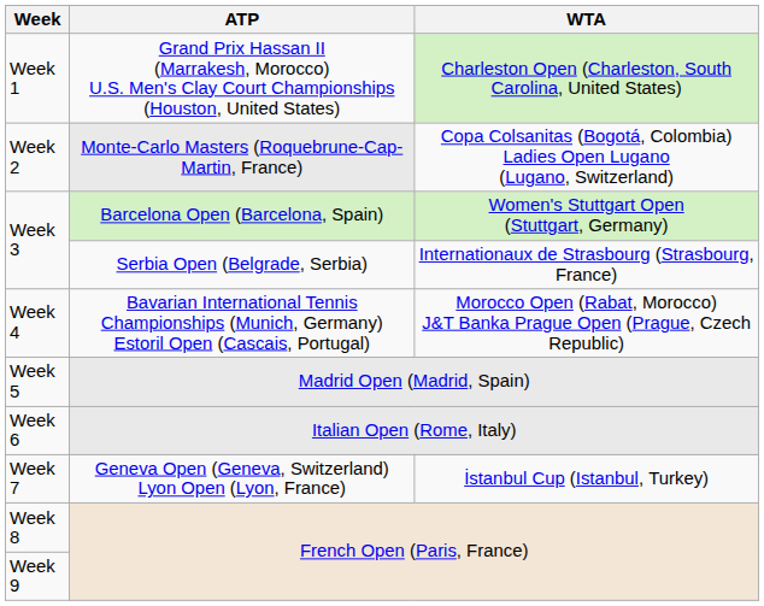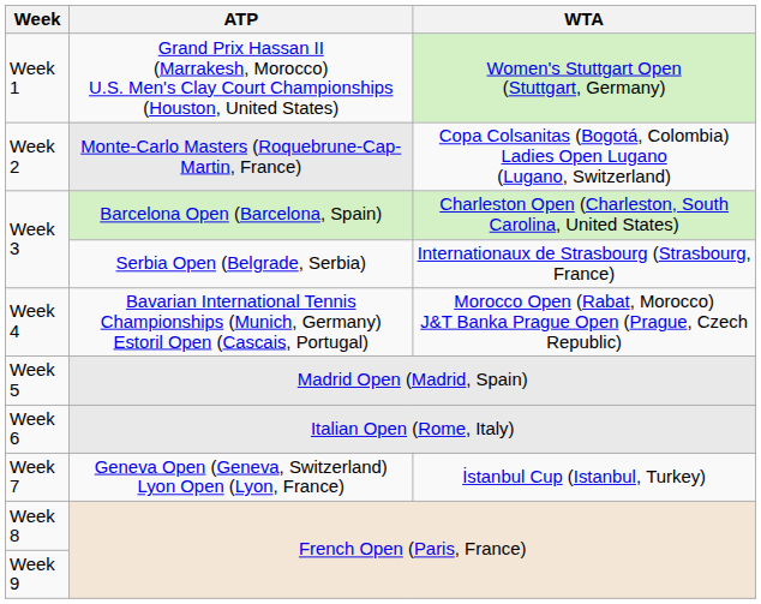 <table class="wikitable">
 <tr valign= bottom>
 <th style="width:50px;">Week</th>
 <th style="width:300px;">ATP</th>
 <th style="width:300px;">WTA</th>
 </tr>
 <tr>
 <td>Week 1</td>
 <td style="text-align:center;"><a href='#'>Grand Prix Hassan II</a> (<a href='#'>Marrakesh</a>, Morocco)<br><a href='#'>U.S. Men's Clay Court Championships</a> (<a href='#'>Houston</a>, United States)</td>
-<td bgcolor=#D4F1C5 style="text-align:center;"><a href='#'>Charleston Open</a> (<a href='#'>Charleston,&nbsp;South Carolina</a>, United States)</td>
+<td bgcolor=#D4F1C5 style="text-align: center;"><a href='#'>Women's Stuttgart Open</a> (<a href='#'>Stuttgart</a>, Germany)</td>
 </tr>
 <tr>
 <td>Week 2</td>
 <td bgcolor=#E9E9E9 style="text-align:center;"><a href='#'>Monte-Carlo Masters</a> (<a href='#'>Roquebrune-Cap-Martin</a>, France)</td>
 <td style="text-align:center;"><a href='#'>Copa Colsanitas</a> (<a href='#'>Bogotá</a>, Colombia)<br><a href='#'>Ladies Open Lugano</a> (<a href='#'>Lugano</a>, Switzerland)</td>
 </tr>
 <tr>
 <td rowspan="2">Week 3</td>
 <td bgcolor=#D4F1C5 style="text-align:center;"><a href='#'>Barcelona Open</a> (<a href='#'>Barcelona</a>, Spain)</td>
-<td bgcolor=#D4F1C5 style="text-align: center;"><a href='#'>Women's Stuttgart Open</a> (<a href='#'>Stuttgart</a>, Germany)</td>
+<td bgcolor=#D4F1C5 style="text-align:center;"><a href='#'>Charleston Open</a> (<a href='#'>Charleston,&nbsp;South Carolina</a>, United States)</td>
 </tr>
 <tr>
 <td style="text-align:center;"><a href='#'>Serbia Open</a> (<a href='#'>Belgrade</a>, Serbia)</td>
 <td style="text-align:center;"><a href='#'>Internationaux de Strasbourg</a> (<a href='#'>Strasbourg</a>, France)</td>
 </tr>
 <tr>
 <td>Week 4</td>
 <td style="text-align:center;"><a href='#'>Bavarian International Tennis Championships</a> (<a href='#'>Munich</a>, Germany)<br><a href='#'>Estoril Open</a> (<a href='#'>Cascais</a>, Portugal)</td>
 <td style="text-align:center;"><a href='#'>Morocco Open</a> (<a href='#'>Rabat</a>, Morocco)<br><a href='#'>J&T Banka Prague Open</a> (<a href='#'>Prague</a>, Czech Republic)</td>
 </tr>
 <tr>
 <td>Week 5</td>
 <td bgcolor=#E9E9E9 colspan="2" style="text-align:center;"><a href='#'>Madrid Open</a> (<a href='#'>Madrid</a>, Spain)</td>
 </tr>
 <tr>
 <td>Week 6</td>
 <td bgcolor=#E9E9E9 colspan="2" style="text-align:center;"><a href='#'>Italian Open</a> (<a href='#'>Rome</a>, Italy)</td>
 </tr>
 <tr>
 <td>Week 7</td>
 <td style="text-align:center;"><a href='#'>Geneva Open</a> (<a href='#'>Geneva</a>, Switzerland)<br><a href='#'>Lyon Open</a> (<a href='#'>Lyon</a>, France)</td>
 <td style="text-align:center;"><a href='#'>İstanbul Cup</a> (<a href='#'>Istanbul</a>, Turkey)</td>
 </tr>
 <tr>
 <td>Week 8</td>
 <td bgcolor=#F3E6D7 rowspan=2 colspan="2" style="text-align:center;"><a href='#'>French Open</a> (<a href='#'>Paris</a>, France)</td>
 </tr>
 <tr>
 <td>Week 9</td>
 </tr>
 </table>
